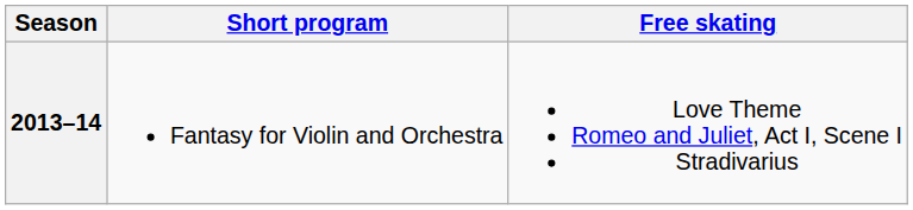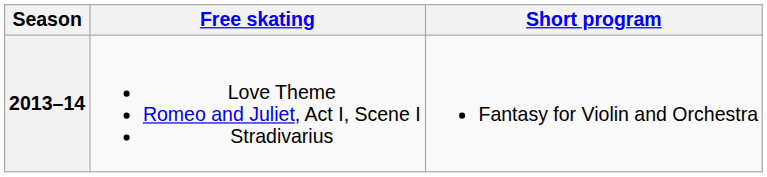 <table class="wikitable" style="text-align:center">
 <tr>
 <th>Season</th>
+<th><a href='#'>Free skating</a></th>
 <th><a href='#'>Short program</a></th>
-<th><a href='#'>Free skating</a></th>
 </tr>
 <tr>
 <th>2013–14 <br> </th>
+<td><br><ul><li>Love Theme <br></li><li><a href='#'>Romeo and Juliet</a>, Act I, Scene I <br></li><li>Stradivarius <br></li></ul></td>
 <td><br><ul><li>Fantasy for Violin and Orchestra <br></li></ul></td>
-<td><br><ul><li>Love Theme <br></li><li><a href='#'>Romeo and Juliet</a>, Act I, Scene I <br></li><li>Stradivarius <br></li></ul></td>
 </tr>
 </table>
